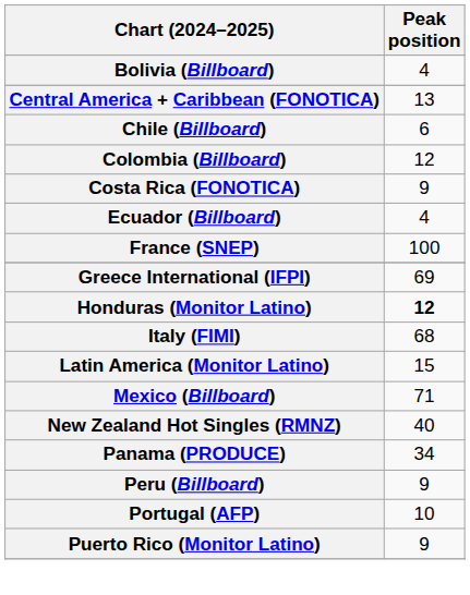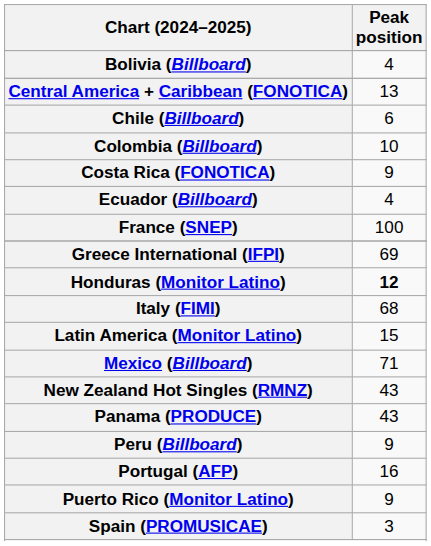 <table class="wikitable sortable plainrowheaders" style="text-align:center">
 <tr>
 <th scope="col">Chart (2024–2025)</th>
 <th scope="col">Peak<br>position</th>
 </tr>
 <tr>
 </tr>
 <tr>
 <th scope="row">Bolivia (<em><a href='#'>Billboard</a></em>)</th>
 <td>4</td>
 </tr>
 <tr>
 </tr>
 <tr>
 <th scope="row"><a href='#'>Central America</a> + <a href='#'>Caribbean</a> (<a href='#'>FONOTICA</a>)</th>
 <td>13</td>
 </tr>
 <tr>
 <th scope="row">Chile (<em><a href='#'>Billboard</a></em>)</th>
 <td>6</td>
 </tr>
 <tr>
 <th scope="row">Colombia (<em><a href='#'>Billboard</a></em>)</th>
-<td>12</td>
+<td>10</td>
 </tr>
 <tr>
 <th scope="row">Costa Rica (<a href='#'>FONOTICA</a>)</th>
 <td>9</td>
 </tr>
 <tr>
 <th scope="row">Ecuador (<em><a href='#'>Billboard</a></em>)</th>
 <td>4</td>
 </tr>
 <tr>
 <th scope="row">France (<a href='#'>SNEP</a>)</th>
 <td>100</td>
 </tr>
 <tr>
 </tr>
 <tr>
 <th scope="row">Greece International (<a href='#'>IFPI</a>)</th>
 <td>69</td>
 </tr>
 <tr>
 <th scope="row">Honduras (<a href='#'>Monitor Latino</a>)</th>
 <td><strong>12</strong></td>
 </tr>
 <tr>
 <th scope="row">Italy (<a href='#'>FIMI</a>)</th>
 <td>68</td>
 </tr>
 <tr>
 <th scope="row">Latin America (<a href='#'>Monitor Latino</a>)</th>
 <td>15</td>
 </tr>
 <tr>
 <th scope="row"><a href='#'>Mexico</a> (<em><a href='#'>Billboard</a></em>)</th>
 <td>71</td>
 </tr>
 <tr>
 <th scope="row">New Zealand Hot Singles (<a href='#'>RMNZ</a>)</th>
-<td>40</td>
+<td>43</td>
 </tr>
 <tr>
 <th scope="row">Panama (<a href='#'>PRODUCE</a>)</th>
-<td>34</td>
+<td>43</td>
 </tr>
 <tr>
 <th scope="row">Peru (<em><a href='#'>Billboard</a></em>)</th>
 <td>9</td>
 </tr>
 <tr>
 <th scope="row">Portugal (<a href='#'>AFP</a>)</th>
-<td>10</td>
+<td>16</td>
 </tr>
 <tr>
 <th scope="row">Puerto Rico (<a href='#'>Monitor Latino</a>)</th>
 <td>9</td>
+</tr>
+<tr>
+<th scope="row">Spain (<a href='#'>PROMUSICAE</a>)</th>
+<td>3</td>
 </tr>
 <tr>
 </tr>
 <tr>
 </tr>
 <tr>
 </tr>
 <tr>
 </tr>
 </table>
